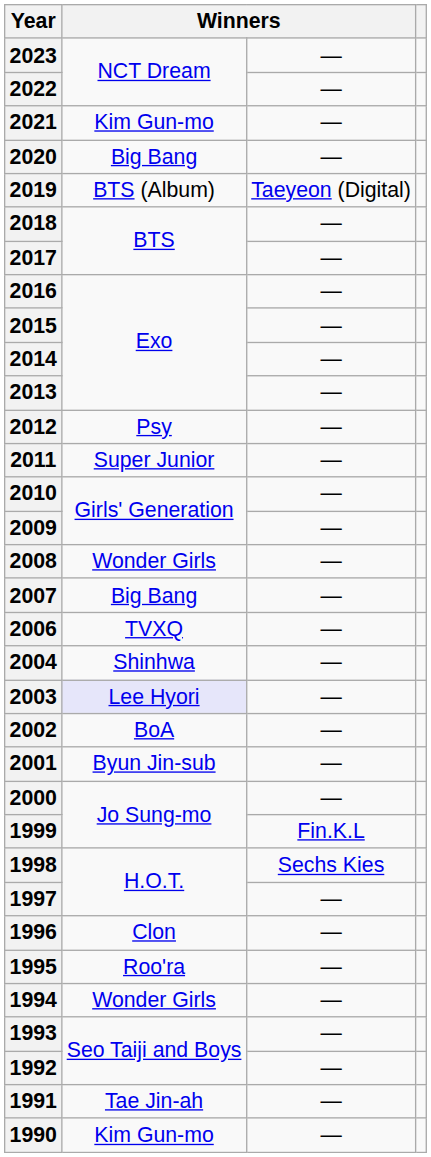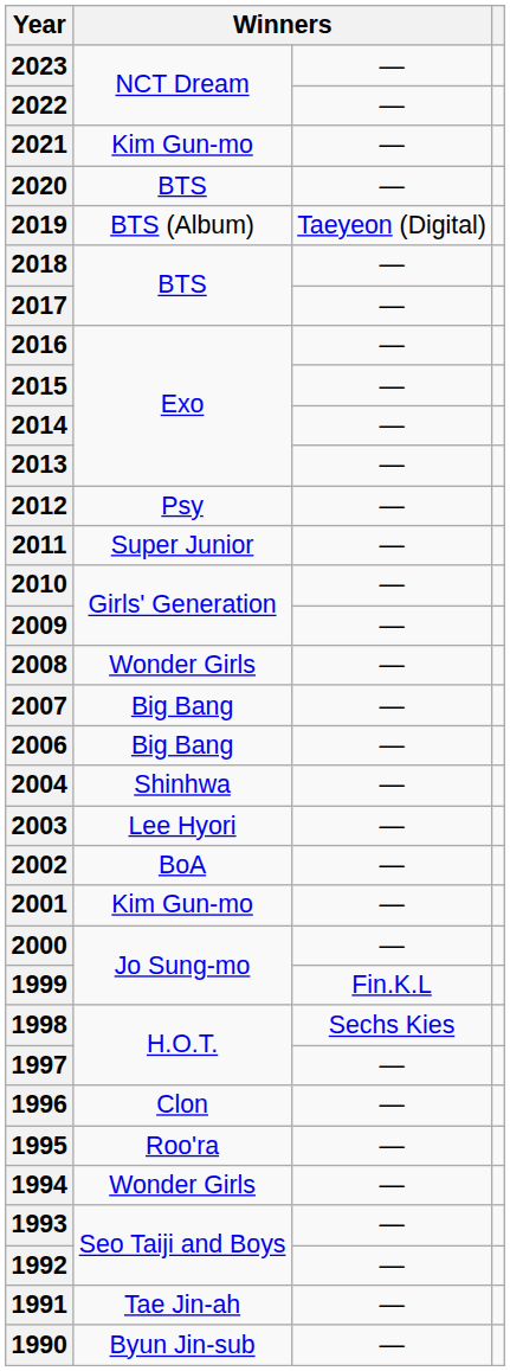 <table class="wikitable sortable plainrowheaders" style="text-align: center;">
 <tr>
 <th scope="col">Year</th>
 <th scope="col" colspan="2" style="width:300">Winners</th>
 <th scope="col" class="unsortable"></th>
 </tr>
 <tr>
 <th scope="row">2023</th>
 <td rowspan="2"><a href='#'>NCT Dream</a></td>
 <td>—</td>
 <td></td>
 </tr>
 <tr>
 <th scope="row">2022</th>
 <td>—</td>
 <td></td>
 </tr>
 <tr>
 <th scope="row">2021</th>
 <td><a href='#'>Kim Gun-mo</a></td>
 <td>—</td>
 <td></td>
 </tr>
 <tr>
 <th scope="row">2020</th>
-<td><a href='#'>Big Bang</a></td>
+<td><a href='#'>BTS</a></td>
 <td>—</td>
 <td></td>
 </tr>
 <tr>
 <th scope="row">2019</th>
 <td><a href='#'>BTS</a> (Album)</td>
 <td><a href='#'>Taeyeon</a> (Digital)</td>
 <td></td>
 </tr>
 <tr>
 <th scope="row">2018</th>
 <td rowspan="2"><a href='#'>BTS</a></td>
 <td>—</td>
 <td></td>
 </tr>
 <tr>
 <th scope="row">2017</th>
 <td>—</td>
 <td></td>
 </tr>
 <tr>
 <th scope="row">2016</th>
 <td rowspan="4"><a href='#'>Exo</a></td>
 <td>—</td>
 <td></td>
 </tr>
 <tr>
 <th scope="row">2015</th>
 <td>—</td>
 <td></td>
 </tr>
 <tr>
 <th scope="row">2014</th>
 <td>—</td>
 <td></td>
 </tr>
 <tr>
 <th scope="row">2013</th>
 <td>—</td>
 <td></td>
 </tr>
 <tr>
 <th scope="row">2012</th>
 <td><a href='#'>Psy</a></td>
 <td>—</td>
 <td></td>
 </tr>
 <tr>
 <th scope="row">2011</th>
 <td><a href='#'>Super Junior</a></td>
 <td>—</td>
 <td></td>
 </tr>
 <tr>
 <th scope="row">2010</th>
 <td rowspan="2"><a href='#'>Girls' Generation</a></td>
 <td>—</td>
 <td></td>
 </tr>
 <tr>
 <th scope="row">2009</th>
 <td>—</td>
 <td></td>
 </tr>
 <tr>
 <th scope="row">2008</th>
 <td><a href='#'>Wonder Girls</a></td>
 <td>—</td>
 <td></td>
 </tr>
 <tr>
 <th scope="row">2007</th>
 <td><a href='#'>Big Bang</a></td>
 <td>—</td>
 <td></td>
 </tr>
 <tr>
 <th scope="row">2006</th>
-<td><a href='#'>TVXQ</a></td>
+<td><a href='#'>Big Bang</a></td>
 <td>—</td>
 <td></td>
 </tr>
 <tr>
 <th scope="row">2004</th>
 <td><a href='#'>Shinhwa</a></td>
 <td>—</td>
 <td></td>
 </tr>
 <tr>
 <th scope="row">2003</th>
-<td style="background: lavender;"><a href='#'>Lee Hyori</a></td>
+<td><a href='#'>Lee Hyori</a></td>
 <td>—</td>
 <td></td>
 </tr>
 <tr>
 <th scope="row">2002</th>
 <td><a href='#'>BoA</a></td>
 <td>—</td>
 <td></td>
 </tr>
 <tr>
 <th scope="row">2001</th>
-<td><a href='#'>Byun Jin-sub</a></td>
+<td><a href='#'>Kim Gun-mo</a></td>
 <td>—</td>
 <td></td>
 </tr>
 <tr>
 <th scope="row">2000</th>
 <td rowspan="2"><a href='#'>Jo Sung-mo</a></td>
 <td>—</td>
 <td></td>
 </tr>
 <tr>
 <th scope="row">1999</th>
 <td><a href='#'>Fin.K.L</a></td>
 <td></td>
 </tr>
 <tr>
 <th scope="row">1998</th>
 <td rowspan="2"><a href='#'>H.O.T.</a></td>
 <td><a href='#'>Sechs Kies</a></td>
 <td></td>
 </tr>
 <tr>
 <th scope="row">1997</th>
 <td>—</td>
 <td></td>
 </tr>
 <tr>
 <th scope="row">1996</th>
 <td><a href='#'>Clon</a></td>
 <td>—</td>
 <td></td>
 </tr>
 <tr>
 <th scope="row">1995</th>
 <td><a href='#'>Roo'ra</a></td>
 <td>—</td>
 <td></td>
 </tr>
 <tr>
 <th scope="row">1994</th>
 <td><a href='#'>Wonder Girls</a></td>
 <td>—</td>
 <td></td>
 </tr>
 <tr>
 <th scope="row">1993</th>
 <td rowspan="2"><a href='#'>Seo Taiji and Boys</a></td>
 <td>—</td>
 <td></td>
 </tr>
 <tr>
 <th scope="row">1992</th>
 <td>—</td>
 <td></td>
 </tr>
 <tr>
 <th scope="row">1991</th>
 <td><a href='#'>Tae Jin-ah</a></td>
 <td>—</td>
 <td></td>
 </tr>
 <tr>
 <th scope="row">1990</th>
-<td><a href='#'>Kim Gun-mo</a></td>
+<td><a href='#'>Byun Jin-sub</a></td>
 <td>—</td>
 <td></td>
 </tr>
 </table>
